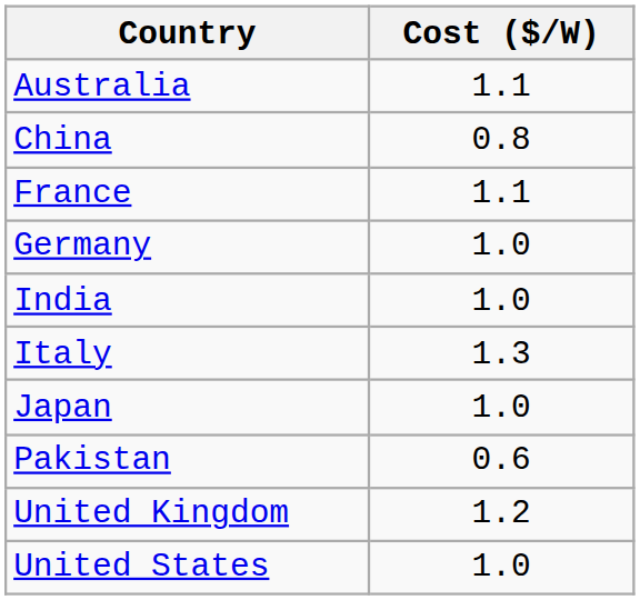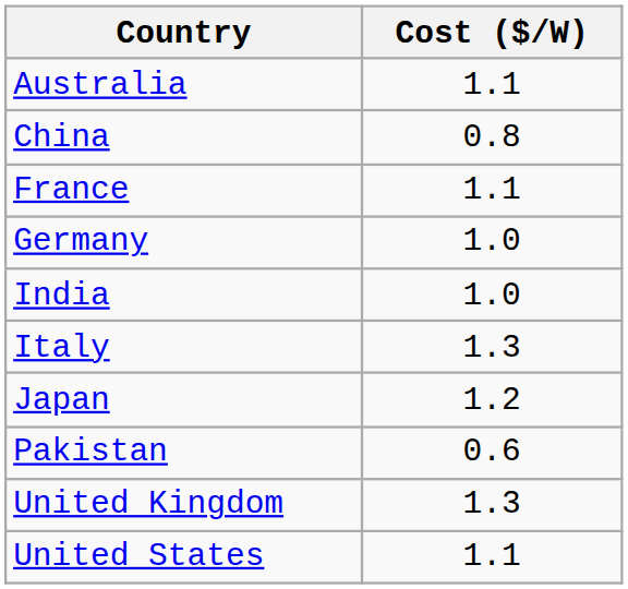 <table class="wikitable sortable" style="text-align: center; width: 250px; float: left; margin-right: 20px;">
 <tr>
 <th>Country</th>
 <th>Cost ($/W)</th>
 </tr>
 <tr>
 <td align=left><a href='#'>Australia</a></td>
 <td>1.1</td>
 </tr>
 <tr>
 <td align=left><a href='#'>China</a></td>
 <td>0.8</td>
 </tr>
 <tr>
 <td align=left><a href='#'>France</a></td>
 <td>1.1</td>
 </tr>
 <tr>
 <td align=left><a href='#'>Germany</a></td>
 <td>1.0</td>
 </tr>
 <tr>
 <td align="left"><a href='#'>India</a></td>
 <td>1.0</td>
 </tr>
 <tr>
 <td align=left><a href='#'>Italy</a></td>
 <td>1.3</td>
 </tr>
 <tr>
 <td align=left><a href='#'>Japan</a></td>
-<td>1.0</td>
+<td>1.2</td>
 </tr>
 <tr>
 <td align=left><a href='#'>Pakistan</a></td>
 <td>0.6</td>
 </tr>
 <tr>
 <td align=left><a href='#'>United Kingdom</a></td>
-<td>1.2</td>
+<td>1.3</td>
 </tr>
 <tr>
 <td align=left><a href='#'>United States</a></td>
-<td>1.0</td>
+<td>1.1</td>
 </tr>
 </table>
